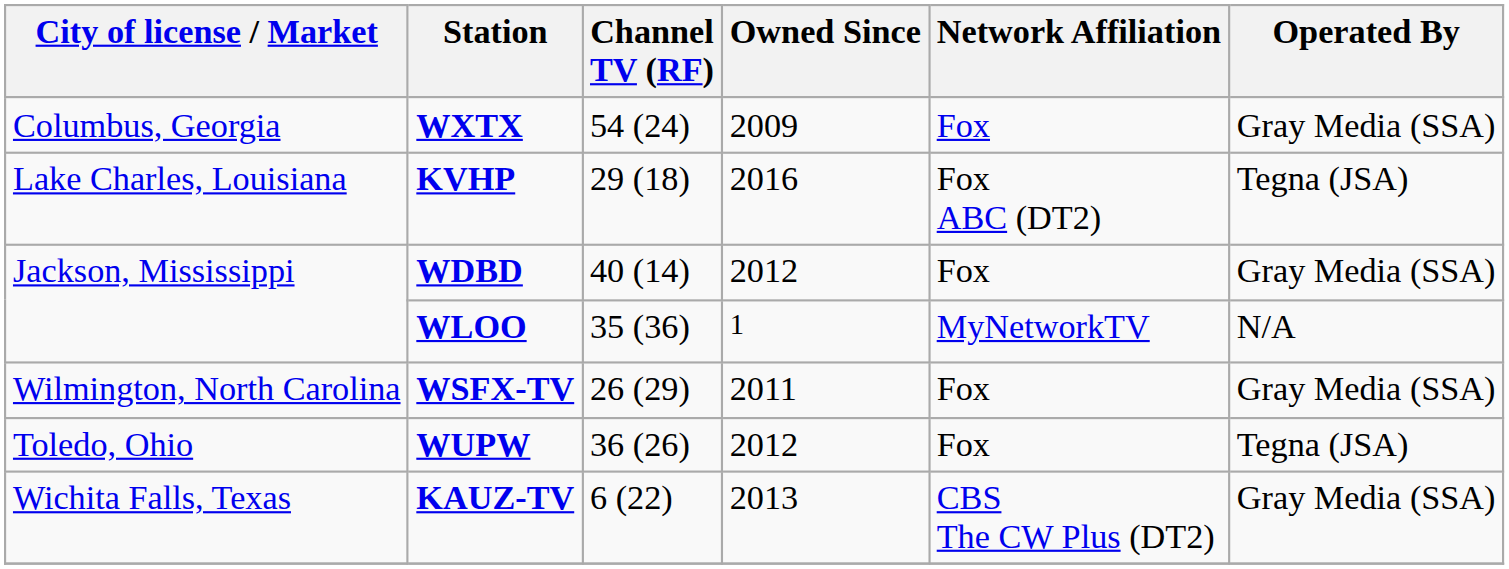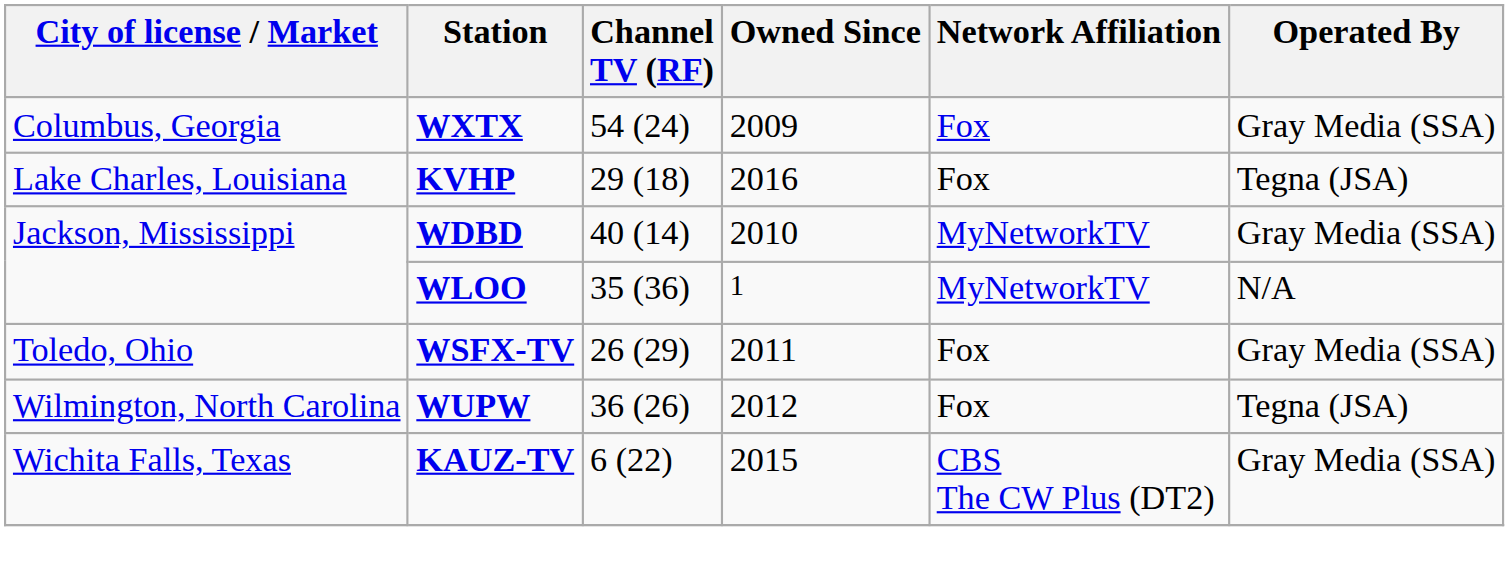 <table class="wikitable">
 <tr style="vertical-align: top; text-align: left;">
 <th><a href='#'>City of license</a> / <a href='#'>Market</a></th>
 <th>Station</th>
 <th>Channel<br><a href='#'>TV</a> (<a href='#'>RF</a>)</th>
 <th>Owned Since</th>
 <th>Network Affiliation</th>
 <th>Operated By</th>
 </tr>
 <tr style="vertical-align: top; text-align: left;">
 <td><a href='#'>Columbus, Georgia</a></td>
 <td><strong><a href='#'>WXTX</a></strong></td>
 <td>54 (24)</td>
 <td>2009</td>
 <td><a href='#'>Fox</a></td>
 <td>Gray Media (SSA)</td>
 </tr>
 <tr style="vertical-align: top; text-align: left;">
 <td><a href='#'>Lake Charles, Louisiana</a></td>
 <td><strong><a href='#'>KVHP</a></strong></td>
 <td>29 (18)</td>
 <td>2016</td>
-<td>Fox<br><a href='#'>ABC</a> (DT2)</td>
+<td>Fox</td>
 <td>Tegna (JSA)</td>
 </tr>
 <tr style="vertical-align: top; text-align: left;">
 <td rowspan="2"><a href='#'>Jackson, Mississippi</a></td>
 <td><strong><a href='#'>WDBD</a></strong></td>
 <td>40 (14)</td>
-<td>2012</td>
-<td>Fox</td>
+<td>2010</td>
+<td><a href='#'>MyNetworkTV</a></td>
 <td>Gray Media (SSA)</td>
 </tr>
 <tr style="vertical-align: top; text-align: left;">
 <td><strong><a href='#'>WLOO</a></strong></td>
 <td>35 (36)</td>
 <td><sup>1</sup></td>
 <td><a href='#'>MyNetworkTV</a></td>
 <td>N/A</td>
 </tr>
 <tr style="vertical-align: top; text-align: left;">
-<td><a href='#'>Wilmington, North Carolina</a></td>
+<td><a href='#'>Toledo, Ohio</a></td>
 <td><strong><a href='#'>WSFX-TV</a></strong></td>
 <td>26 (29)</td>
 <td>2011</td>
 <td>Fox</td>
 <td>Gray Media (SSA)</td>
 </tr>
 <tr style="vertical-align: top; text-align: left;">
-<td><a href='#'>Toledo, Ohio</a></td>
+<td><a href='#'>Wilmington, North Carolina</a></td>
 <td><strong><a href='#'>WUPW</a></strong></td>
 <td>36 (26)</td>
 <td>2012</td>
 <td>Fox</td>
 <td>Tegna (JSA)</td>
 </tr>
 <tr style="vertical-align: top; text-align: left;">
 <td><a href='#'>Wichita Falls, Texas</a></td>
 <td><strong><a href='#'>KAUZ-TV</a></strong></td>
 <td>6 (22)</td>
-<td>2013</td>
+<td>2015</td>
 <td><a href='#'>CBS</a><br><a href='#'>The CW Plus</a> (DT2)</td>
 <td>Gray Media (SSA)</td>
 </tr>
 <tr style="vertical-align: top; text-align: left;">
 </tr>
 </table>
